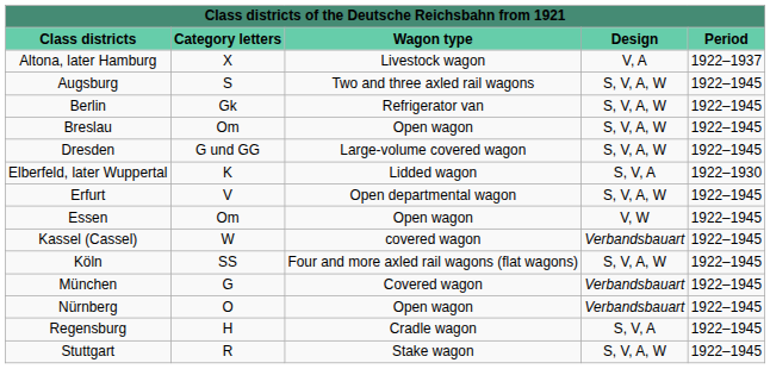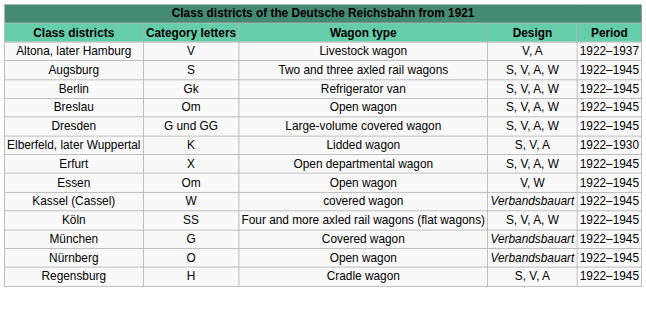 <table class="wikitable">
 <tr>
 <th style="background:#458B74;" colspan="5">Class districts of the Deutsche Reichsbahn from 1921</th>
 </tr>
 <tr>
 <th style="background:#66CDAA">Class districts</th>
 <th style="background:#66CDAA">Category letters</th>
 <th style="background:#66CDAA">Wagon type</th>
 <th style="background:#66CDAA">Design</th>
 <th style="background:#66CDAA">Period</th>
 </tr>
 <tr>
 <td align="center">Altona, later Hamburg</td>
-<td align="center">X</td>
+<td align="center">V</td>
 <td align="center">Livestock wagon</td>
 <td align="center">V, A</td>
 <td align="center">1922–1937</td>
 </tr>
 <tr>
 <td align="center">Augsburg</td>
 <td align="center">S</td>
 <td align="center">Two and three axled rail wagons</td>
 <td align="center">S, V, A, W</td>
 <td align="center">1922–1945</td>
 </tr>
 <tr>
 <td align="center">Berlin</td>
 <td align="center">Gk</td>
 <td align="center">Refrigerator van</td>
 <td align="center">S, V, A, W</td>
 <td align="center">1922–1945</td>
 </tr>
 <tr>
 <td align="center">Breslau</td>
 <td align="center">Om</td>
 <td align="center">Open wagon</td>
 <td align="center">S, V, A, W</td>
 <td align="center">1922–1945</td>
 </tr>
 <tr>
 <td align="center">Dresden</td>
 <td align="center">G und GG</td>
 <td align="center">Large-volume  covered wagon</td>
 <td align="center">S, V, A, W</td>
 <td align="center">1922–1945</td>
 </tr>
 <tr>
 <td align="center">Elberfeld, later Wuppertal</td>
 <td align="center">K</td>
 <td align="center">Lidded wagon</td>
 <td align="center">S, V, A</td>
 <td align="center">1922–1930</td>
 </tr>
 <tr>
 <td align="center">Erfurt</td>
-<td align="center">V</td>
+<td align="center">X</td>
 <td align="center">Open departmental wagon</td>
 <td align="center">S, V, A, W</td>
 <td align="center">1922–1945</td>
 </tr>
 <tr>
 <td align="center">Essen</td>
 <td align="center">Om</td>
 <td align="center">Open  wagon</td>
 <td align="center">V, W</td>
 <td align="center">1922–1945</td>
 </tr>
 <tr>
 <td align="center">Kassel (Cassel)</td>
 <td align="center">W</td>
 <td align="center">covered  wagon</td>
 <td align="center"><em>Verbandsbauart</em></td>
 <td align="center">1922–1945</td>
 </tr>
 <tr>
 <td align="center">Köln</td>
 <td align="center">SS</td>
 <td align="center">Four and more axled rail wagons (flat wagons)</td>
 <td align="center">S, V, A, W</td>
 <td align="center">1922–1945</td>
 </tr>
 <tr>
 <td align="center">München</td>
 <td align="center">G</td>
 <td align="center">Covered  wagon</td>
 <td align="center"><em>Verbandsbauart</em></td>
 <td align="center">1922–1945</td>
 </tr>
 <tr>
 <td align="center">Nürnberg</td>
 <td align="center">O</td>
 <td align="center">Open  wagon</td>
 <td align="center"><em>Verbandsbauart</em></td>
 <td align="center">1922–1945</td>
 </tr>
 <tr>
 <td align="center">Regensburg</td>
 <td align="center">H</td>
 <td align="center">Cradle wagon</td>
 <td align="center">S, V, A</td>
 <td align="center">1922–1945</td>
 </tr>
-<tr>
-<td align="center">Stuttgart</td>
-<td align="center">R</td>
-<td align="center">Stake wagon</td>
-<td align="center">S, V, A, W</td>
-<td align="center">1922–1945</td>
-</tr>
 </table>
